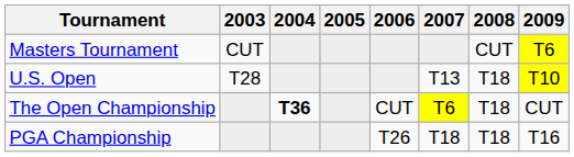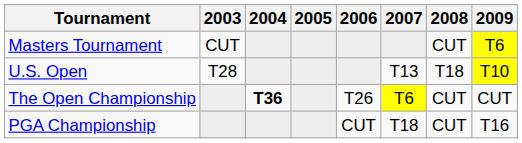 <table class="wikitable" style="font-size:95%;text-align:center;">
 <tr>
 <th>Tournament</th>
 <th>2003</th>
 <th>2004</th>
 <th>2005</th>
 <th>2006</th>
 <th>2007</th>
 <th>2008</th>
 <th>2009</th>
 </tr>
 <tr>
 <td align=left><a href='#'>Masters Tournament</a></td>
 <td>CUT</td>
 <td style="background:#eeeeee;"></td>
 <td style="background:#eeeeee;"></td>
 <td style="background:#eeeeee;"></td>
 <td style="background:#eeeeee;"></td>
 <td>CUT</td>
 <td style="background:yellow;">T6</td>
 </tr>
 <tr>
 <td align=left><a href='#'>U.S. Open</a></td>
 <td>T28</td>
 <td style="background:#eeeeee;"></td>
 <td style="background:#eeeeee;"></td>
 <td style="background:#eeeeee;"></td>
 <td>T13</td>
 <td>T18</td>
 <td style="background:yellow;">T10</td>
 </tr>
 <tr>
 <td align=left><a href='#'>The Open Championship</a></td>
 <td style="background:#eeeeee;"></td>
 <td><strong>T36</strong></td>
 <td style="background:#eeeeee;"></td>
+<td>T26</td>
+<td style="background:yellow;">T6</td>
 <td>CUT</td>
-<td style="background:yellow;">T6</td>
-<td>T18</td>
 <td>CUT</td>
 </tr>
 <tr>
 <td align=left><a href='#'>PGA Championship</a></td>
 <td style="background:#eeeeee;"></td>
 <td style="background:#eeeeee;"></td>
 <td style="background:#eeeeee;"></td>
-<td>T26</td>
+<td>CUT</td>
 <td>T18</td>
-<td>T18</td>
+<td>CUT</td>
 <td>T16</td>
 </tr>
 </table>
